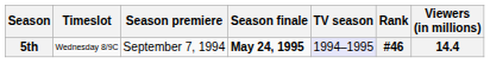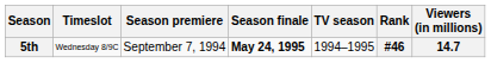 <table class="wikitable">
 <tr>
 <th>Season</th>
 <th>Timeslot</th>
 <th>Season premiere</th>
 <th>Season finale</th>
 <th>TV season</th>
 <th>Rank</th>
 <th>Viewers<br>(in millions)</th>
 </tr>
 <tr>
 <th>5th</th>
 <th style="background:#F9F9F9;font-size:11px;font-weight:normal;text-align:left;line-height:110%">Wednesday 8/9C</th>
 <td>September 7, 1994</td>
 <td><strong>May 24, 1995</strong></td>
-<td style="background: lavender;">1994–1995</td>
+<td>1994–1995</td>
 <th style="text-align:center">#46</th>
-<th style="text-align:center">14.4</th>
+<th style="text-align:center">14.7</th>
 </tr>
 </table>
